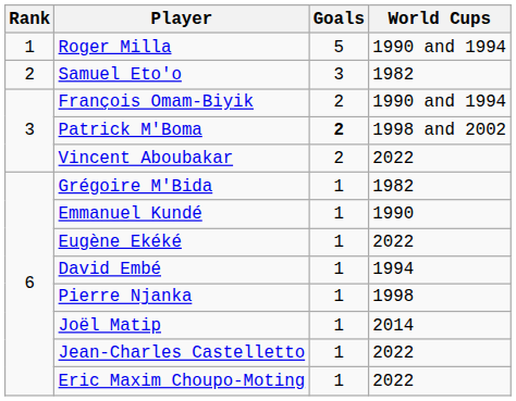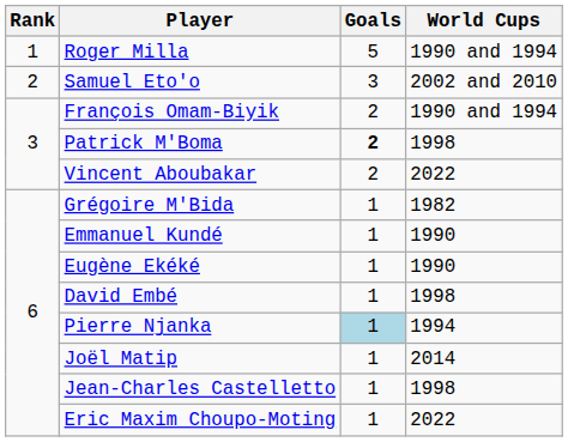 <table class="wikitable" style="text-align: left;">
 <tr>
 <th>Rank</th>
 <th>Player</th>
 <th>Goals</th>
 <th>World Cups</th>
 </tr>
 <tr>
 <td align=center>1</td>
 <td><a href='#'>Roger Milla</a></td>
 <td align=center>5</td>
 <td>1990 and 1994</td>
 </tr>
 <tr>
 <td align=center>2</td>
 <td><a href='#'>Samuel Eto'o</a></td>
 <td align=center>3</td>
-<td>1982</td>
+<td>2002 and 2010</td>
 </tr>
 <tr>
 <td rowspan=3 align=center>3</td>
 <td><a href='#'>François Omam-Biyik</a></td>
 <td align=center>2</td>
 <td>1990 and 1994</td>
 </tr>
 <tr>
 <td><a href='#'>Patrick M'Boma</a></td>
 <td align=center><strong>2</strong></td>
-<td>1998 and 2002</td>
+<td>1998</td>
 </tr>
 <tr>
 <td><a href='#'>Vincent Aboubakar</a></td>
 <td align=center>2</td>
 <td>2022</td>
 </tr>
 <tr>
 <td rowspan=8 align=center>6</td>
 <td><a href='#'>Grégoire M'Bida</a></td>
 <td align=center>1</td>
 <td>1982</td>
 </tr>
 <tr>
 <td><a href='#'>Emmanuel Kundé</a></td>
 <td align=center>1</td>
 <td>1990</td>
 </tr>
 <tr>
 <td><a href='#'>Eugène Ekéké</a></td>
 <td align=center>1</td>
-<td>2022</td>
+<td>1990</td>
 </tr>
 <tr>
 <td><a href='#'>David Embé</a></td>
 <td align=center>1</td>
-<td>1994</td>
+<td>1998</td>
 </tr>
 <tr>
 <td><a href='#'>Pierre Njanka</a></td>
-<td align=center>1</td>
-<td>1998</td>
+<td align=center style="background: lightblue;">1</td>
+<td>1994</td>
 </tr>
 <tr>
 <td><a href='#'>Joël Matip</a></td>
 <td align=center>1</td>
 <td>2014</td>
 </tr>
 <tr>
 <td><a href='#'>Jean-Charles Castelletto</a></td>
 <td align=center>1</td>
-<td>2022</td>
+<td>1998</td>
 </tr>
 <tr>
 <td><a href='#'>Eric Maxim Choupo-Moting</a></td>
 <td align=center>1</td>
 <td>2022</td>
 </tr>
 </table>
